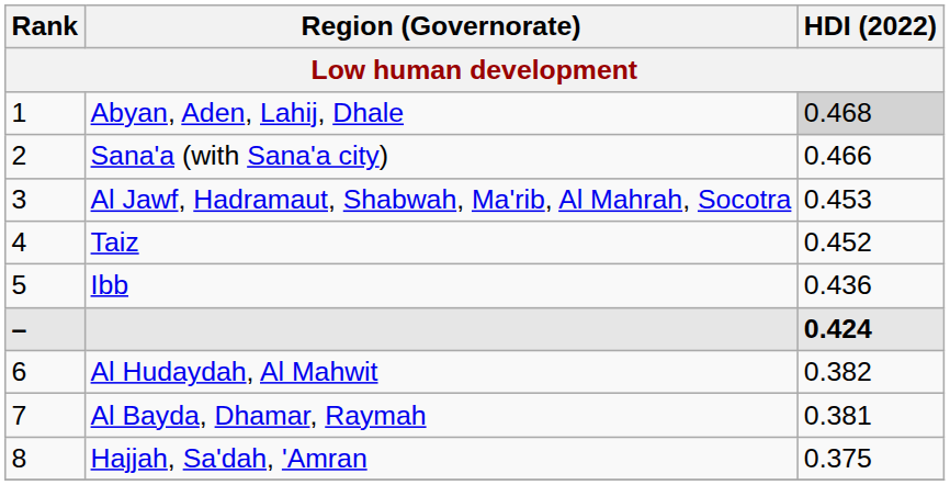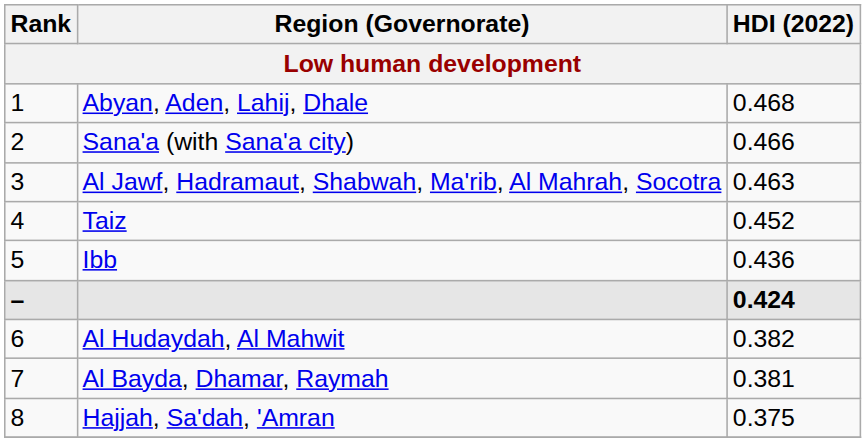 <table class="wikitable sortable">
 <tr>
 <th class="sort">Rank</th>
 <th class="sort">Region (Governorate)</th>
 <th class="sort">HDI (2022)</th>
 </tr>
 <tr>
 <th colspan="3" style="color:#900;">Low human development</th>
 </tr>
 <tr>
 <td>1</td>
 <td style="text-align:left"><a href='#'>Abyan</a>, <a href='#'>Aden</a>, <a href='#'>Lahij</a>, <a href='#'>Dhale</a></td>
-<td style="background: lightgrey;">0.468</td>
+<td>0.468</td>
 </tr>
 <tr>
 <td>2</td>
 <td style="text-align:left"><a href='#'>Sana'a</a> (with <a href='#'>Sana'a city</a>)</td>
 <td>0.466</td>
 </tr>
 <tr>
 <td>3</td>
 <td style="text-align:left"><a href='#'>Al Jawf</a>, <a href='#'>Hadramaut</a>, <a href='#'>Shabwah</a>, <a href='#'>Ma'rib</a>, <a href='#'>Al Mahrah</a>, <a href='#'>Socotra</a></td>
-<td>0.453</td>
+<td>0.463</td>
 </tr>
 <tr>
 <td>4</td>
 <td><a href='#'>Taiz</a></td>
 <td>0.452</td>
 </tr>
 <tr>
 <td>5</td>
 <td style="text-align:left"><a href='#'>Ibb</a></td>
 <td>0.436</td>
 </tr>
 <tr style="background:#e6e6e6">
 <td><strong>–</strong></td>
 <td style="text-align:left"><strong></strong></td>
 <td><strong>0.424</strong></td>
 </tr>
 <tr>
 <td>6</td>
 <td style="text-align:left"><a href='#'>Al Hudaydah</a>, <a href='#'>Al Mahwit</a></td>
 <td>0.382</td>
 </tr>
 <tr>
 <td>7</td>
 <td style="text-align:left"><a href='#'>Al Bayda</a>, <a href='#'>Dhamar</a>, <a href='#'>Raymah</a></td>
 <td>0.381</td>
 </tr>
 <tr>
 <td>8</td>
 <td style="text-align:left"><a href='#'>Hajjah</a>, <a href='#'>Sa'dah</a>, <a href='#'>'Amran</a></td>
 <td>0.375</td>
 </tr>
 <tr>
 </tr>
 </table>
